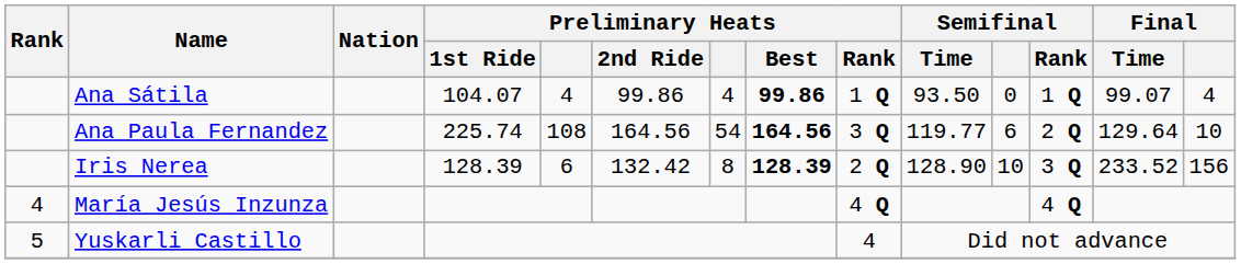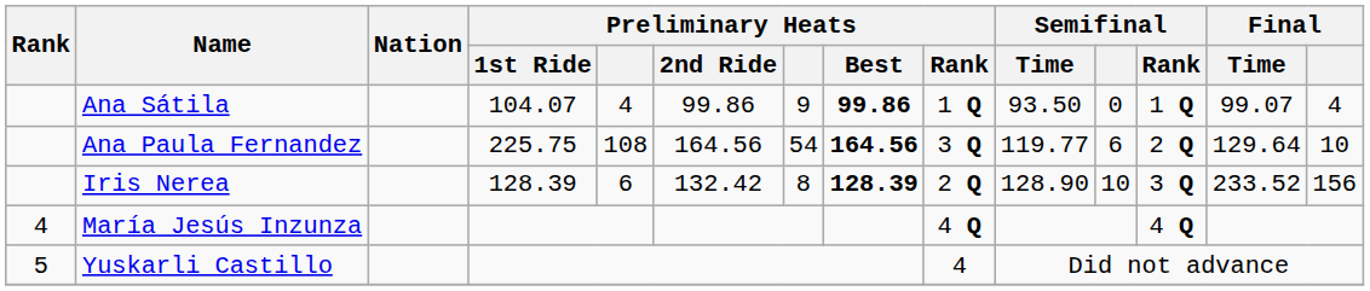 <table class="wikitable" style="text-align:center">
 <tr>
 <th rowspan=2>Rank</th>
 <th rowspan=2>Name</th>
 <th rowspan=2>Nation</th>
 <th colspan=6>Preliminary Heats</th>
 <th colspan=3>Semifinal</th>
 <th colspan=3>Final</th>
 </tr>
 <tr>
 <th>1st Ride</th>
 <th></th>
 <th>2nd Ride</th>
 <th></th>
 <th>Best</th>
 <th>Rank</th>
 <th>Time</th>
 <th></th>
 <th>Rank</th>
 <th>Time</th>
 <th></th>
 </tr>
 <tr>
 <td></td>
 <td align=left><a href='#'>Ana Sátila</a></td>
 <td align=left></td>
 <td>104.07</td>
 <td>4</td>
 <td>99.86</td>
-<td>4</td>
+<td>9</td>
 <td><strong>99.86</strong></td>
 <td>1 <strong>Q</strong></td>
 <td>93.50</td>
 <td>0</td>
 <td>1 <strong>Q</strong></td>
 <td>99.07</td>
 <td>4</td>
 </tr>
 <tr>
 <td></td>
 <td align=left><a href='#'>Ana Paula Fernandez</a></td>
 <td align=left></td>
-<td>225.74</td>
+<td>225.75</td>
 <td>108</td>
 <td>164.56</td>
 <td>54</td>
 <td><strong>164.56</strong></td>
 <td>3 <strong>Q</strong></td>
 <td>119.77</td>
 <td>6</td>
 <td>2 <strong>Q</strong></td>
 <td>129.64</td>
 <td>10</td>
 </tr>
 <tr>
 <td></td>
 <td align=left><a href='#'>Iris Nerea</a></td>
 <td align=left></td>
 <td>128.39</td>
 <td>6</td>
 <td>132.42</td>
 <td>8</td>
 <td><strong>128.39</strong></td>
 <td>2 <strong>Q</strong></td>
 <td>128.90</td>
 <td>10</td>
 <td>3 <strong>Q</strong></td>
 <td>233.52</td>
 <td>156</td>
 </tr>
 <tr>
 <td>4</td>
 <td align=left><a href='#'>María Jesús Inzunza</a></td>
 <td align=left></td>
 <td colspan="2"></td>
 <td colspan="2"></td>
 <td></td>
 <td>4 <strong>Q</strong></td>
 <td colspan="2"></td>
 <td>4 <strong>Q</strong></td>
 <td colspan="2"></td>
 </tr>
 <tr>
 <td>5</td>
 <td align=left><a href='#'>Yuskarli Castillo</a></td>
 <td align=left></td>
 <td colspan="5"></td>
 <td>4</td>
 <td colspan="5">Did not advance</td>
 </tr>
 <tr>
 </tr>
 </table>
